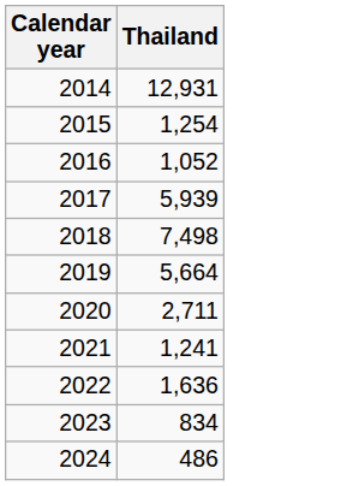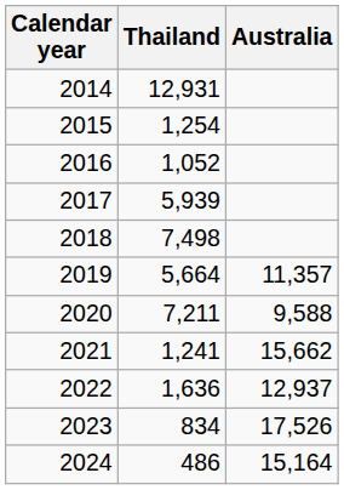 <table class="wikitable" style="text-align: right;">
 <tr>
 <th>Calendar<br>year</th>
 <th>Thailand</th>
+<th>Australia</th>
 </tr>
 <tr>
 <td>2014</td>
 <td>12,931</td>
+<td></td>
 </tr>
 <tr>
 <td>2015</td>
 <td>1,254</td>
+<td></td>
 </tr>
 <tr>
 <td>2016</td>
 <td>1,052</td>
+<td></td>
 </tr>
 <tr>
 <td>2017</td>
 <td>5,939</td>
+<td></td>
 </tr>
 <tr>
 <td>2018</td>
 <td>7,498</td>
+<td></td>
 </tr>
 <tr>
 <td>2019</td>
 <td>5,664</td>
+<td>11,357</td>
 </tr>
 <tr>
 <td>2020</td>
-<td>2,711</td>
+<td>7,211</td>
+<td>9,588</td>
 </tr>
 <tr>
 <td>2021</td>
 <td>1,241</td>
+<td>15,662</td>
 </tr>
 <tr>
 <td>2022</td>
 <td>1,636</td>
+<td>12,937</td>
 </tr>
 <tr>
 <td>2023</td>
 <td>834</td>
+<td>17,526</td>
 </tr>
 <tr>
 <td>2024</td>
 <td>486</td>
+<td>15,164</td>
 </tr>
 </table>
